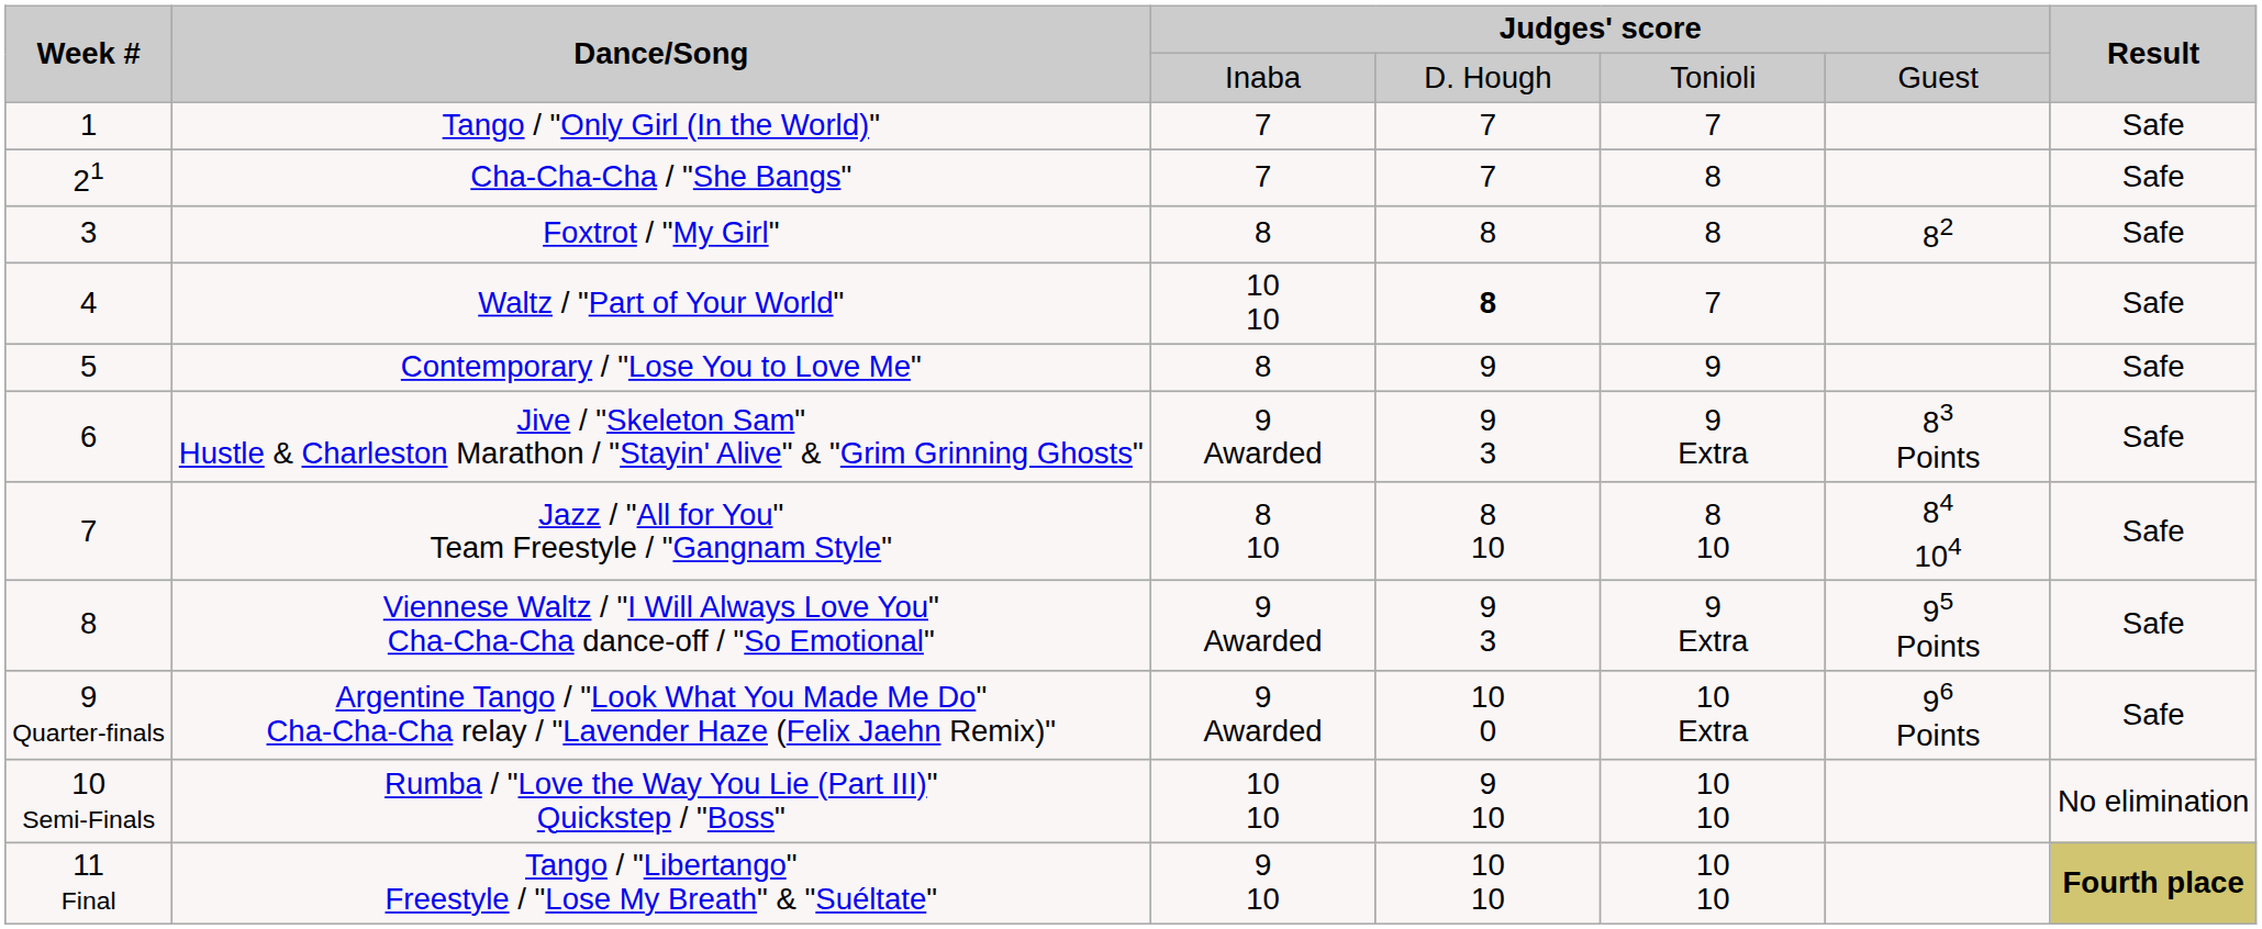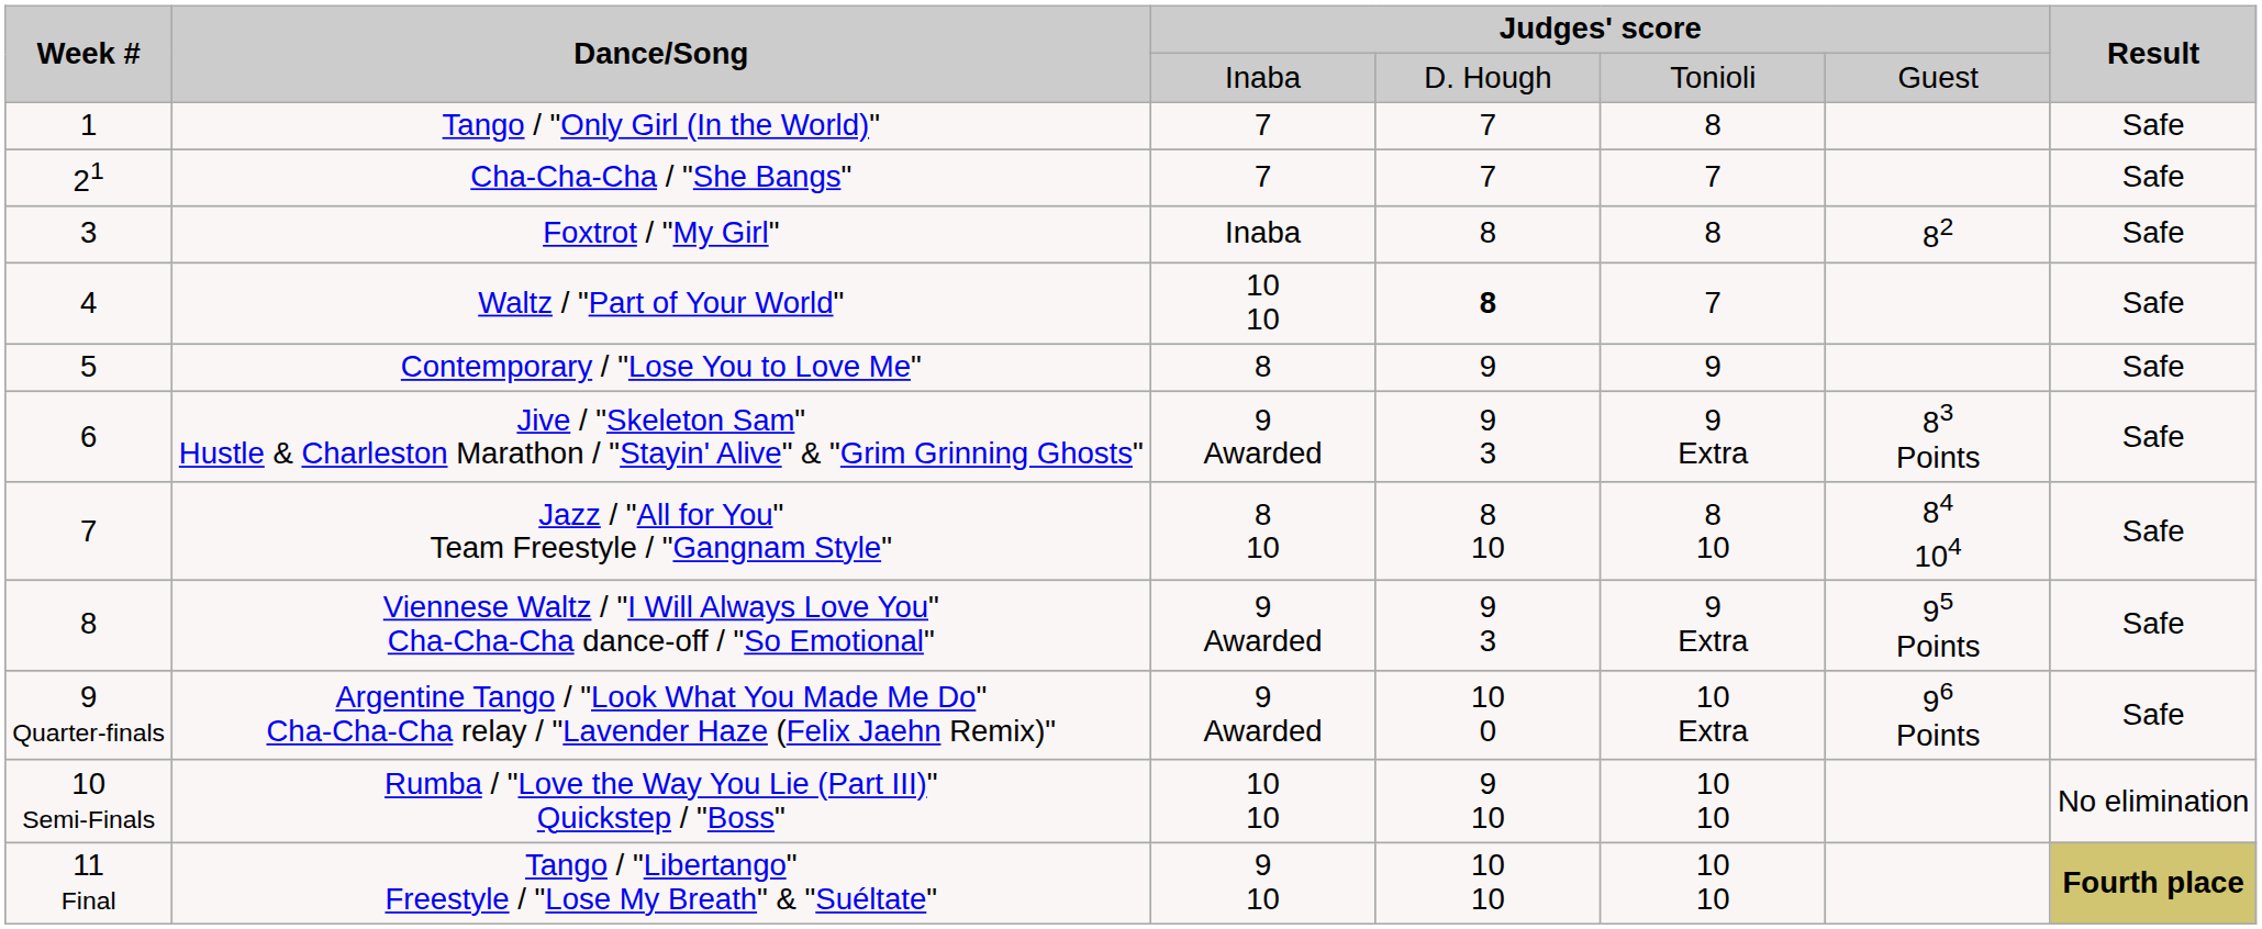 <table class="wikitable" style="float:left;">
 <tr style="text-align:Center; background:#ccc;">
 <td rowspan="2"><strong>Week #</strong></td>
 <td rowspan="2"><strong>Dance/Song</strong></td>
 <td colspan="4"><strong>Judges' score</strong></td>
 <td rowspan="2"><strong>Result</strong></td>
 </tr>
 <tr style="text-align:center; background:#ccc;">
 <td style="width:10%; ">Inaba</td>
 <td style="width:10%; ">D. Hough</td>
 <td style="width:10%; ">Tonioli</td>
 <td style="width:10%; ">Guest</td>
 </tr>
 <tr style="text-align:center; background:#faf6f6;">
 <td>1</td>
 <td><a href='#'>Tango</a>  / "<a href='#'>Only Girl (In the World)</a>"</td>
 <td>7</td>
 <td>7</td>
-<td>7</td>
+<td>8</td>
 <td></td>
 <td>Safe</td>
 </tr>
 <tr style="text-align:center; background:#faf6f6;">
 <td>2<sup>1</sup></td>
 <td><a href='#'>Cha-Cha-Cha</a> / "<a href='#'>She Bangs</a>"</td>
 <td>7</td>
 <td>7</td>
-<td>8</td>
+<td>7</td>
 <td></td>
 <td>Safe</td>
 </tr>
 <tr style="text-align:center; background:#faf6f6;">
 <td>3</td>
 <td><a href='#'>Foxtrot</a> / "<a href='#'>My Girl</a>"</td>
-<td>8</td>
+<td style="width:10%; ">Inaba</td>
 <td>8</td>
 <td>8</td>
 <td>8<sup>2</sup></td>
 <td>Safe</td>
 </tr>
 <tr style="text-align:center; background:#faf6f6;">
 <td>4</td>
 <td><a href='#'>Waltz</a> / "<a href='#'>Part of Your World</a>"</td>
 <td>10<br>10</td>
 <td><strong>8</strong></td>
 <td>7</td>
 <td></td>
 <td>Safe</td>
 </tr>
 <tr style="text-align:center; background:#faf6f6;">
 <td>5</td>
 <td><a href='#'>Contemporary</a> / "<a href='#'>Lose You to Love Me</a>"</td>
 <td>8</td>
 <td>9</td>
 <td>9</td>
 <td></td>
 <td>Safe</td>
 </tr>
 <tr style="text-align:center; background:#faf6f6;">
 <td>6</td>
 <td><a href='#'>Jive</a> / "<a href='#'>Skeleton Sam</a>"<br><a href='#'>Hustle</a> & <a href='#'>Charleston</a> Marathon / "<a href='#'>Stayin' Alive</a>" & "<a href='#'>Grim Grinning Ghosts</a>"</td>
 <td>9<br>Awarded</td>
 <td>9<br>3</td>
 <td>9<br>Extra</td>
 <td>8<sup>3</sup><br>Points</td>
 <td>Safe</td>
 </tr>
 <tr style="text-align:center; background:#faf6f6;">
 <td>7</td>
 <td><a href='#'>Jazz</a> / "<a href='#'>All for You</a>"<br>Team Freestyle / "<a href='#'>Gangnam Style</a>"</td>
 <td>8<br>10</td>
 <td>8<br>10</td>
 <td>8<br>10</td>
 <td>8<sup>4</sup><br>10<sup>4</sup></td>
 <td>Safe</td>
 </tr>
 <tr style="text-align:center; background:#faf6f6;">
 <td>8</td>
 <td><a href='#'>Viennese Waltz</a> / "<a href='#'>I Will Always Love You</a>"<br><a href='#'>Cha-Cha-Cha</a> dance-off / "<a href='#'>So Emotional</a>"</td>
 <td>9<br>Awarded</td>
 <td>9<br>3</td>
 <td>9<br>Extra</td>
 <td>9<sup>5</sup><br>Points</td>
 <td>Safe</td>
 </tr>
 <tr style="text-align:center; background:#faf6f6;">
 <td>9<br><small>Quarter-finals</small></td>
 <td><a href='#'>Argentine Tango</a> / "<a href='#'>Look What You Made Me Do</a>"<br><a href='#'>Cha-Cha-Cha</a> relay / "<a href='#'>Lavender Haze</a> (<a href='#'>Felix Jaehn</a> Remix)"</td>
 <td>9<br>Awarded</td>
 <td>10<br>0</td>
 <td>10<br>Extra</td>
 <td>9<sup>6</sup><br>Points</td>
 <td>Safe</td>
 </tr>
 <tr style="text-align:center; background:#faf6f6;">
 <td>10<br><small>Semi-Finals</small></td>
 <td><a href='#'>Rumba</a> / "<a href='#'>Love the Way You Lie (Part III)</a>"<br><a href='#'>Quickstep</a> / "<a href='#'>Boss</a>"</td>
 <td>10<br>10</td>
 <td>9<br>10</td>
 <td>10<br>10</td>
 <td></td>
 <td>No elimination</td>
 </tr>
 <tr style="text-align:center; background:#faf6f6;">
 <td>11<br><small>Final</small></td>
 <td><a href='#'>Tango</a> / "<a href='#'>Libertango</a>"<br><a href='#'>Freestyle</a> / "<a href='#'>Lose My Breath</a>" & "<a href='#'>Suéltate</a>"</td>
 <td>9<br>10</td>
 <td>10<br>10</td>
 <td>10<br>10</td>
 <td></td>
 <th style="background:#D1C571;">Fourth place</th>
 </tr>
 </table>
